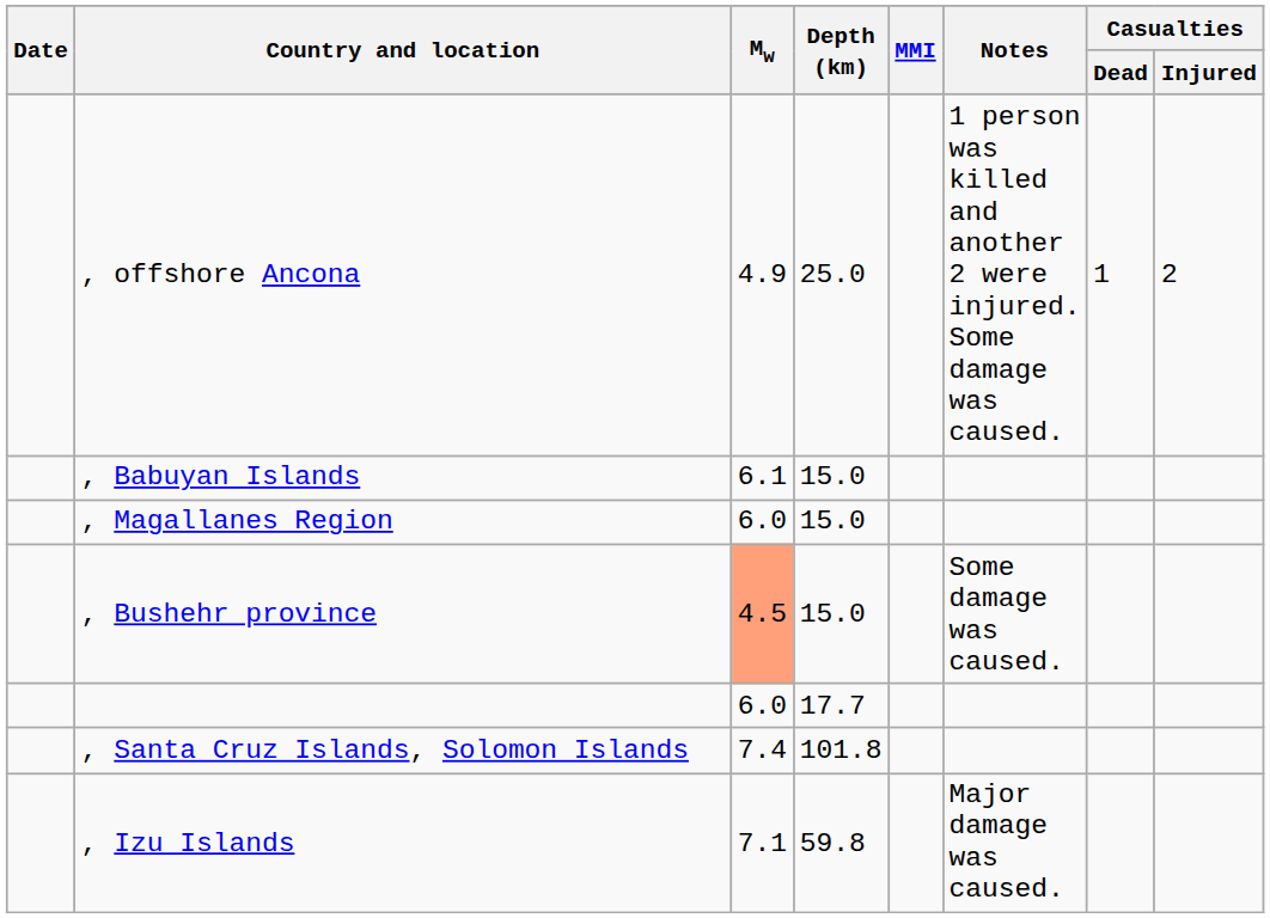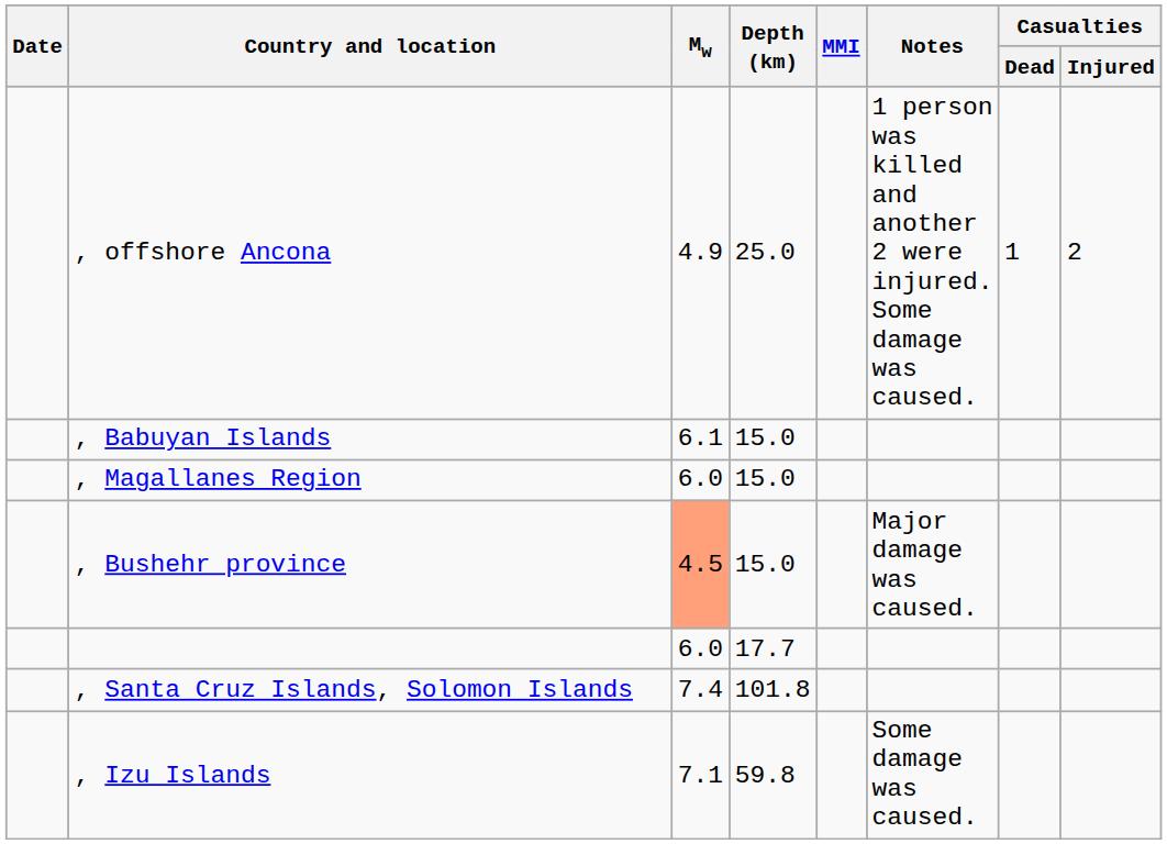 <table class="wikitable sortable sort-under" style="border:1px black; margin-left:1em;">
 <tr>
 <th rowspan="2"><small>Date</small></th>
 <th rowspan="2" style="width: 310px"><small>Country and location</small></th>
 <th rowspan="2"><small>M<sub>w</sub></small></th>
 <th rowspan="2"><small>Depth (km)</small></th>
 <th rowspan="2"><small><a href='#'>MMI</a></small></th>
 <th rowspan="2" class="unsortable"><small>Notes</small></th>
 <th colspan="2"><small>Casualties</small></th>
 </tr>
 <tr>
 <th><small>Dead</small></th>
 <th><small>Injured</small></th>
 </tr>
 <tr>
 <td></td>
 <td>, offshore <a href='#'>Ancona</a></td>
 <td>4.9</td>
 <td>25.0</td>
 <td></td>
 <td>1 person was killed and another 2 were injured. Some damage was caused.</td>
 <td>1</td>
 <td>2</td>
 </tr>
 <tr>
 <td></td>
 <td>, <a href='#'>Babuyan Islands</a></td>
 <td>6.1</td>
 <td>15.0</td>
 <td></td>
 <td></td>
 <td></td>
 <td></td>
 </tr>
 <tr>
 <td></td>
 <td>, <a href='#'>Magallanes Region</a></td>
 <td>6.0</td>
 <td>15.0</td>
 <td></td>
 <td></td>
 <td></td>
 <td></td>
 </tr>
 <tr>
 <td></td>
 <td>, <a href='#'>Bushehr province</a></td>
 <td style="background: lightsalmon;">4.5</td>
 <td>15.0</td>
 <td></td>
-<td>Some damage was caused.</td>
+<td>Major damage was caused.</td>
 <td></td>
 <td></td>
 </tr>
 <tr>
 <td></td>
 <td></td>
 <td>6.0</td>
 <td>17.7</td>
 <td></td>
 <td></td>
 <td></td>
 <td></td>
 </tr>
 <tr>
 <td></td>
 <td>, <a href='#'>Santa Cruz Islands</a>, <a href='#'>Solomon Islands</a></td>
 <td>7.4</td>
 <td>101.8</td>
 <td></td>
 <td></td>
 <td></td>
 <td></td>
 </tr>
 <tr>
 <td></td>
 <td>, <a href='#'>Izu Islands</a></td>
 <td>7.1</td>
 <td>59.8</td>
 <td></td>
-<td>Major damage was caused.</td>
+<td>Some damage was caused.</td>
 <td></td>
 <td></td>
 </tr>
 </table>
